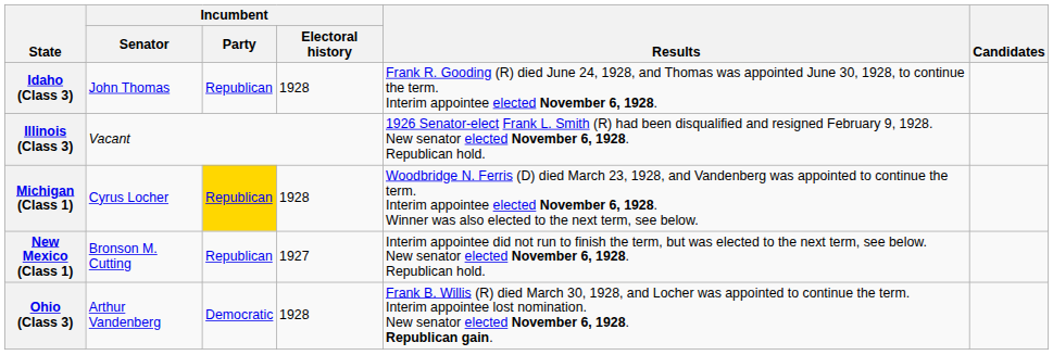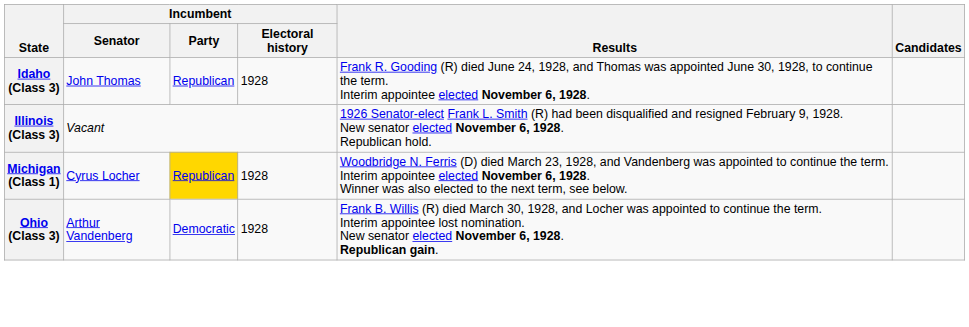 <table class=wikitable>
 <tr valign=bottom>
 <th rowspan=2>State</th>
 <th colspan=3>Incumbent</th>
 <th rowspan=2>Results</th>
 <th rowspan=2>Candidates</th>
 </tr>
 <tr>
 <th>Senator</th>
 <th>Party</th>
 <th>Electoral history</th>
 </tr>
 <tr>
 <th><a href='#'>Idaho</a><br>(Class 3)</th>
 <td><a href='#'>John Thomas</a></td>
 <td><a href='#'>Republican</a></td>
 <td>1928 </td>
 <td><a href='#'>Frank R. Gooding</a> (R) died June 24, 1928, and Thomas was appointed June 30, 1928, to continue the term.<br>Interim appointee <a href='#'>elected</a> <strong>November 6, 1928</strong>.</td>
 <td nowrap></td>
 </tr>
 <tr>
 <th><a href='#'>Illinois</a><br>(Class 3)</th>
 <td colspan=3><em>Vacant</em></td>
 <td><a href='#'>1926 Senator-elect</a> <a href='#'>Frank L. Smith</a> (R) had been disqualified and resigned February 9, 1928.<br>New senator <a href='#'>elected</a> <strong>November 6, 1928</strong>.<br>Republican hold.</td>
 <td nowrap></td>
 </tr>
 <tr>
 <th><a href='#'>Michigan</a><br>(Class 1)</th>
 <td><a href='#'>Cyrus Locher</a></td>
 <td style="background: gold;"><a href='#'>Republican</a></td>
 <td>1928 </td>
 <td><a href='#'>Woodbridge N. Ferris</a> (D) died March 23, 1928, and Vandenberg was appointed to continue the term.<br>Interim appointee <a href='#'>elected</a> <strong>November 6, 1928</strong>.<br>Winner was also elected to the next term, see below.</td>
 <td nowrap></td>
 </tr>
 <tr>
-<th><a href='#'>New Mexico</a><br>(Class 1)</th>
-<td><a href='#'>Bronson M. Cutting</a></td>
-<td><a href='#'>Republican</a></td>
-<td>1927 </td>
-<td>Interim appointee did not run to finish the term, but was elected to the next term, see below.<br>New senator <a href='#'>elected</a> <strong>November 6, 1928</strong>.<br>Republican hold.</td>
-<td nowrap></td>
-</tr>
-<tr>
 <th><a href='#'>Ohio</a><br>(Class 3)</th>
 <td><a href='#'>Arthur Vandenberg</a></td>
 <td><a href='#'>Democratic</a></td>
 <td>1928 </td>
 <td><a href='#'>Frank B. Willis</a> (R) died March 30, 1928, and Locher was appointed to continue the term.<br>Interim appointee lost nomination.<br>New senator <a href='#'>elected</a> <strong>November 6, 1928</strong>.<br><strong>Republican gain</strong>.</td>
 <td nowrap></td>
 </tr>
 </table>
